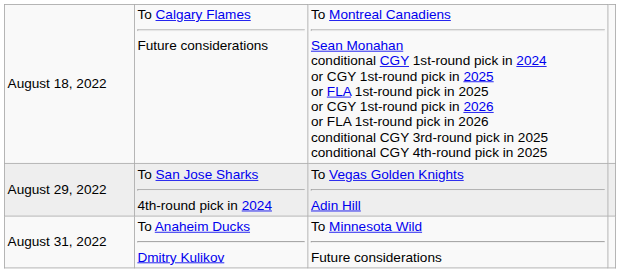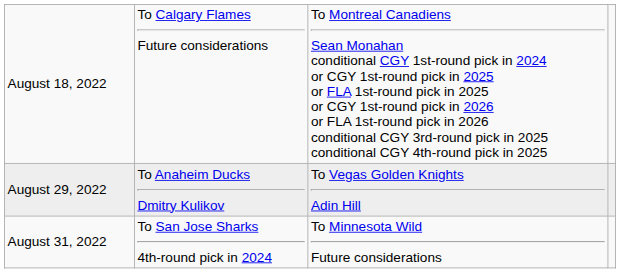 <table cellspacing=0 class="wikitable" style="border:1px solid #999999; width:720px;">
 <tr>
 <td>August 18, 2022</td>
 <td valign="top">To <a href='#'>Calgary Flames</a><hr><span>Future considerations</span></td>
 <td valign="top">To <a href='#'>Montreal Canadiens</a><hr><a href='#'>Sean Monahan</a><br><span>conditional</span> <a href='#'>CGY</a> 1st-round pick in <a href='#'>2024</a><br>or CGY 1st-round pick in <a href='#'>2025</a><br>or <a href='#'>FLA</a> 1st-round pick in 2025<br>or CGY 1st-round pick in <a href='#'>2026</a><br>or FLA 1st-round pick in 2026<br><span>conditional</span> CGY 3rd-round pick in 2025<br><span>conditional</span> CGY 4th-round pick in 2025</td>
 <td></td>
 </tr>
 <tr bgcolor="eeeeee">
 <td>August 29, 2022</td>
-<td valign="top">To <a href='#'>San Jose Sharks</a><hr>4th-round pick in <a href='#'>2024</a></td>
+<td valign="top">To <a href='#'>Anaheim Ducks</a><hr><a href='#'>Dmitry Kulikov</a></td>
 <td valign="top">To <a href='#'>Vegas Golden Knights</a><hr><a href='#'>Adin Hill</a></td>
 <td></td>
 </tr>
 <tr>
 <td>August 31, 2022</td>
-<td valign="top">To <a href='#'>Anaheim Ducks</a><hr><a href='#'>Dmitry Kulikov</a></td>
+<td valign="top">To <a href='#'>San Jose Sharks</a><hr>4th-round pick in <a href='#'>2024</a></td>
 <td valign="top">To <a href='#'>Minnesota Wild</a><hr><span>Future considerations</span></td>
 <td></td>
 </tr>
 </table>
